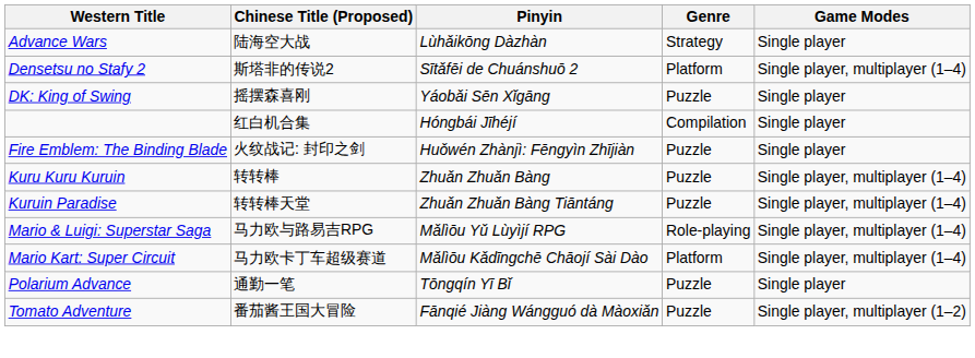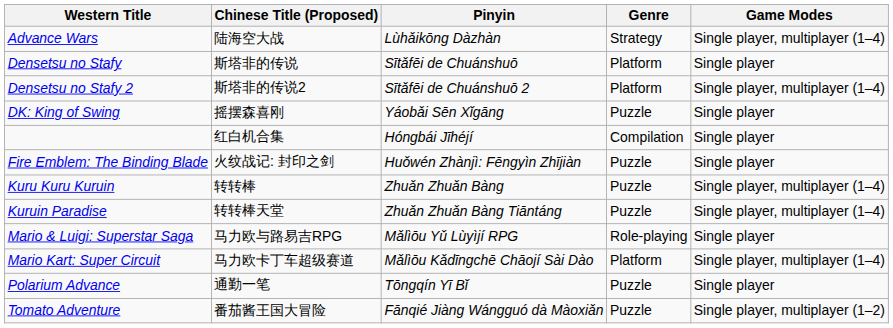 <table class="wikitable">
 <tr>
 <th>Western Title</th>
 <th>Chinese Title (Proposed)</th>
 <th>Pinyin</th>
 <th>Genre</th>
 <th>Game Modes</th>
 </tr>
 <tr>
 <td><em><a href='#'>Advance Wars</a></em></td>
 <td>陆海空大战</td>
 <td><em>Lùhǎikōng Dàzhàn</em></td>
 <td>Strategy</td>
+<td>Single player, multiplayer (1–4)</td>
+</tr>
+<tr>
+<td><em><a href='#'>Densetsu no Stafy</a></em></td>
+<td>斯塔非的传说</td>
+<td><em>Sītǎfēi de Chuánshuō</em></td>
+<td>Platform</td>
 <td>Single player</td>
 </tr>
 <tr>
 <td><em><a href='#'>Densetsu no Stafy 2</a></em></td>
 <td>斯塔非的传说2</td>
 <td><em>Sītǎfēi de Chuánshuō 2</em></td>
 <td>Platform</td>
 <td>Single player, multiplayer (1–4)</td>
 </tr>
 <tr>
 <td><em><a href='#'>DK: King of Swing</a></em></td>
 <td>摇摆森喜刚</td>
 <td><em>Yáobǎi Sēn Xǐgāng</em></td>
 <td>Puzzle</td>
 <td>Single player</td>
 </tr>
 <tr>
 <td><em></em></td>
 <td>红白机合集</td>
 <td><em>Hóngbái Jīhéjí</em></td>
 <td>Compilation</td>
 <td>Single player</td>
 </tr>
 <tr>
 <td><em><a href='#'>Fire Emblem: The Binding Blade</a></em></td>
 <td>火纹战记: 封印之剑</td>
 <td><em>Huǒwén Zhànjì: Fēngyìn Zhījiàn</em></td>
 <td>Puzzle</td>
 <td>Single player</td>
 </tr>
 <tr>
 <td><em><a href='#'>Kuru Kuru Kuruin</a></em></td>
 <td>转转棒</td>
 <td><em>Zhuǎn Zhuǎn Bàng</em></td>
 <td>Puzzle</td>
 <td>Single player, multiplayer (1–4)</td>
 </tr>
 <tr>
 <td><em><a href='#'>Kuruin Paradise</a></em></td>
 <td>转转棒天堂</td>
 <td><em>Zhuǎn Zhuǎn Bàng Tiāntáng</em></td>
 <td>Puzzle</td>
 <td>Single player, multiplayer (1–4)</td>
 </tr>
 <tr>
 <td><em><a href='#'>Mario & Luigi: Superstar Saga</a></em></td>
 <td>马力欧与路易吉RPG</td>
 <td><em>Mǎlìōu Yǔ Lùyìjí RPG</em></td>
 <td>Role-playing</td>
-<td>Single player, multiplayer (1–4)</td>
+<td>Single player</td>
 </tr>
 <tr>
 <td><em><a href='#'>Mario Kart: Super Circuit</a></em></td>
 <td>马力欧卡丁车超级赛道</td>
 <td><em>Mǎlìōu Kǎdīngchē Chāojí Sài Dào</em></td>
 <td>Platform</td>
 <td>Single player, multiplayer (1–4)</td>
 </tr>
 <tr>
 <td><em><a href='#'>Polarium Advance</a></em></td>
 <td>通勤一笔</td>
 <td><em>Tōngqín Yī Bǐ</em></td>
 <td>Puzzle</td>
 <td>Single player</td>
 </tr>
 <tr>
 <td><em><a href='#'>Tomato Adventure</a></em></td>
 <td>番茄酱王国大冒险</td>
 <td><em>Fānqié Jiàng Wángguó dà Màoxiǎn</em></td>
 <td>Puzzle</td>
 <td>Single player, multiplayer (1–2)</td>
 </tr>
 </table>
